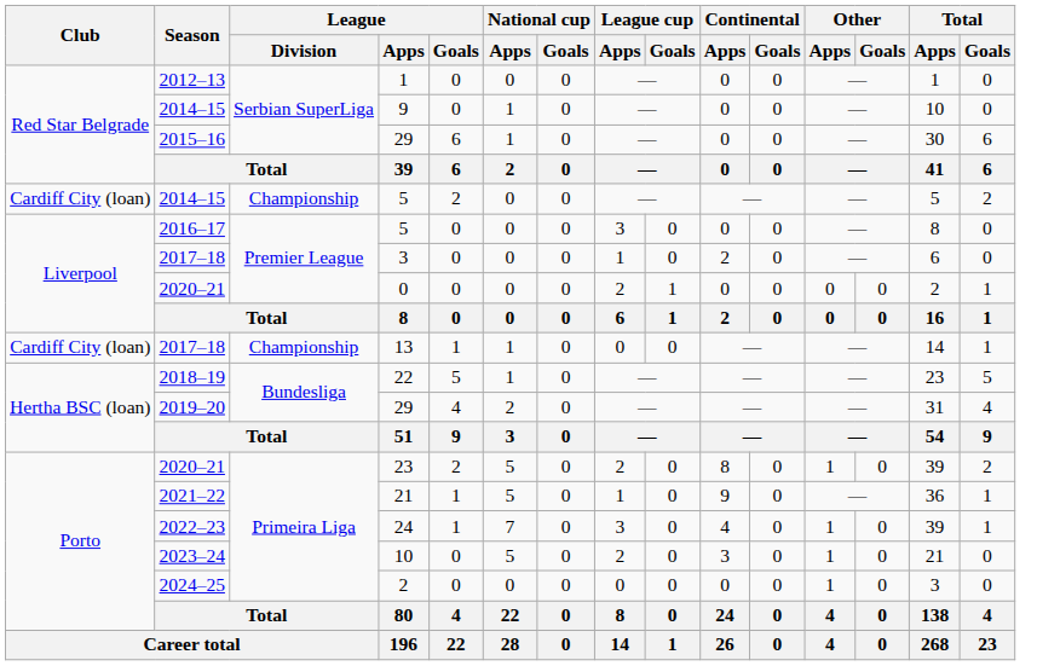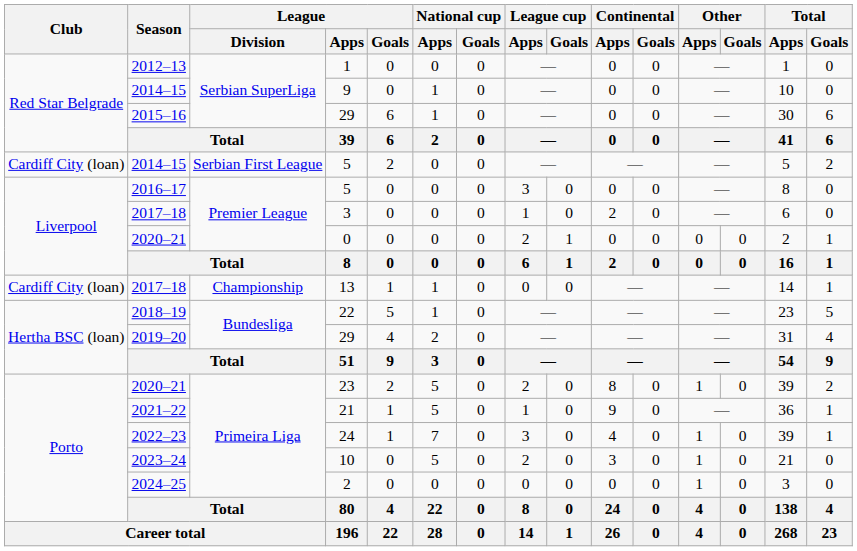 <table class="wikitable" style="text-align:center">
 <tr>
 <th rowspan="2">Club</th>
 <th rowspan="2">Season</th>
 <th colspan="3">League</th>
 <th colspan="2">National cup</th>
 <th colspan="2">League cup</th>
 <th colspan="2">Continental</th>
 <th colspan="2">Other</th>
 <th colspan="2">Total</th>
 </tr>
 <tr>
 <th>Division</th>
 <th>Apps</th>
 <th>Goals</th>
 <th>Apps</th>
 <th>Goals</th>
 <th>Apps</th>
 <th>Goals</th>
 <th>Apps</th>
 <th>Goals</th>
 <th>Apps</th>
 <th>Goals</th>
 <th>Apps</th>
 <th>Goals</th>
 </tr>
 <tr>
 <td rowspan="4"><a href='#'>Red Star Belgrade</a></td>
 <td><a href='#'>2012–13</a></td>
 <td rowspan="3"><a href='#'>Serbian SuperLiga</a></td>
 <td>1</td>
 <td>0</td>
 <td>0</td>
 <td>0</td>
 <td colspan="2">—</td>
 <td>0</td>
 <td>0</td>
 <td colspan="2">—</td>
 <td>1</td>
 <td>0</td>
 </tr>
 <tr>
 <td><a href='#'>2014–15</a></td>
 <td>9</td>
 <td>0</td>
 <td>1</td>
 <td>0</td>
 <td colspan="2">—</td>
 <td>0</td>
 <td>0</td>
 <td colspan="2">—</td>
 <td>10</td>
 <td>0</td>
 </tr>
 <tr>
 <td><a href='#'>2015–16</a></td>
 <td>29</td>
 <td>6</td>
 <td>1</td>
 <td>0</td>
 <td colspan="2">—</td>
 <td>0</td>
 <td>0</td>
 <td colspan="2">—</td>
 <td>30</td>
 <td>6</td>
 </tr>
 <tr>
 <th colspan="2">Total</th>
 <th>39</th>
 <th>6</th>
 <th>2</th>
 <th>0</th>
 <th colspan="2">—</th>
 <th>0</th>
 <th>0</th>
 <th colspan="2">—</th>
 <th>41</th>
 <th>6</th>
 </tr>
 <tr>
 <td><a href='#'>Cardiff City</a> (loan)</td>
 <td><a href='#'>2014–15</a></td>
-<td><a href='#'>Championship</a></td>
+<td><a href='#'>Serbian First League</a></td>
 <td>5</td>
 <td>2</td>
 <td>0</td>
 <td>0</td>
 <td colspan="2">—</td>
 <td colspan="2">—</td>
 <td colspan="2">—</td>
 <td>5</td>
 <td>2</td>
 </tr>
 <tr>
 <td rowspan="4"><a href='#'>Liverpool</a></td>
 <td><a href='#'>2016–17</a></td>
 <td rowspan="3"><a href='#'>Premier League</a></td>
 <td>5</td>
 <td>0</td>
 <td>0</td>
 <td>0</td>
 <td>3</td>
 <td>0</td>
 <td>0</td>
 <td>0</td>
 <td colspan="2">—</td>
 <td>8</td>
 <td>0</td>
 </tr>
 <tr>
 <td><a href='#'>2017–18</a></td>
 <td>3</td>
 <td>0</td>
 <td>0</td>
 <td>0</td>
 <td>1</td>
 <td>0</td>
 <td>2</td>
 <td>0</td>
 <td colspan="2">—</td>
 <td>6</td>
 <td>0</td>
 </tr>
 <tr>
 <td><a href='#'>2020–21</a></td>
 <td>0</td>
 <td>0</td>
 <td>0</td>
 <td>0</td>
 <td>2</td>
 <td>1</td>
 <td>0</td>
 <td>0</td>
 <td>0</td>
 <td>0</td>
 <td>2</td>
 <td>1</td>
 </tr>
 <tr>
 <th colspan="2">Total</th>
 <th>8</th>
 <th>0</th>
 <th>0</th>
 <th>0</th>
 <th>6</th>
 <th>1</th>
 <th>2</th>
 <th>0</th>
 <th>0</th>
 <th>0</th>
 <th>16</th>
 <th>1</th>
 </tr>
 <tr>
 <td><a href='#'>Cardiff City</a> (loan)</td>
 <td><a href='#'>2017–18</a></td>
 <td><a href='#'>Championship</a></td>
 <td>13</td>
 <td>1</td>
 <td>1</td>
 <td>0</td>
 <td>0</td>
 <td>0</td>
 <td colspan="2">—</td>
 <td colspan="2">—</td>
 <td>14</td>
 <td>1</td>
 </tr>
 <tr>
 <td rowspan="3"><a href='#'>Hertha BSC</a> (loan)</td>
 <td><a href='#'>2018–19</a></td>
 <td rowspan="2"><a href='#'>Bundesliga</a></td>
 <td>22</td>
 <td>5</td>
 <td>1</td>
 <td>0</td>
 <td colspan="2">—</td>
 <td colspan="2">—</td>
 <td colspan="2">—</td>
 <td>23</td>
 <td>5</td>
 </tr>
 <tr>
 <td><a href='#'>2019–20</a></td>
 <td>29</td>
 <td>4</td>
 <td>2</td>
 <td>0</td>
 <td colspan="2">—</td>
 <td colspan="2">—</td>
 <td colspan="2">—</td>
 <td>31</td>
 <td>4</td>
 </tr>
 <tr>
 <th colspan="2">Total</th>
 <th>51</th>
 <th>9</th>
 <th>3</th>
 <th>0</th>
 <th colspan="2">—</th>
 <th colspan="2">—</th>
 <th colspan="2">—</th>
 <th>54</th>
 <th>9</th>
 </tr>
 <tr>
 <td rowspan="6"><a href='#'>Porto</a></td>
 <td><a href='#'>2020–21</a></td>
 <td rowspan="5"><a href='#'>Primeira Liga</a></td>
 <td>23</td>
 <td>2</td>
 <td>5</td>
 <td>0</td>
 <td>2</td>
 <td>0</td>
 <td>8</td>
 <td>0</td>
 <td>1</td>
 <td>0</td>
 <td>39</td>
 <td>2</td>
 </tr>
 <tr>
 <td><a href='#'>2021–22</a></td>
 <td>21</td>
 <td>1</td>
 <td>5</td>
 <td>0</td>
 <td>1</td>
 <td>0</td>
 <td>9</td>
 <td>0</td>
 <td colspan="2">—</td>
 <td>36</td>
 <td>1</td>
 </tr>
 <tr>
 <td><a href='#'>2022–23</a></td>
 <td>24</td>
 <td>1</td>
 <td>7</td>
 <td>0</td>
 <td>3</td>
 <td>0</td>
 <td>4</td>
 <td>0</td>
 <td>1</td>
 <td>0</td>
 <td>39</td>
 <td>1</td>
 </tr>
 <tr>
 <td><a href='#'>2023–24</a></td>
 <td>10</td>
 <td>0</td>
 <td>5</td>
 <td>0</td>
 <td>2</td>
 <td>0</td>
 <td>3</td>
 <td>0</td>
 <td>1</td>
 <td>0</td>
 <td>21</td>
 <td>0</td>
 </tr>
 <tr>
 <td><a href='#'>2024–25</a></td>
 <td>2</td>
 <td>0</td>
 <td>0</td>
 <td>0</td>
 <td>0</td>
 <td>0</td>
 <td>0</td>
 <td>0</td>
 <td>1</td>
 <td>0</td>
 <td>3</td>
 <td>0</td>
 </tr>
 <tr>
 <th colspan="2">Total</th>
 <th>80</th>
 <th>4</th>
 <th>22</th>
 <th>0</th>
 <th>8</th>
 <th>0</th>
 <th>24</th>
 <th>0</th>
 <th>4</th>
 <th>0</th>
 <th>138</th>
 <th>4</th>
 </tr>
 <tr>
 <th colspan="3">Career total</th>
 <th>196</th>
 <th>22</th>
 <th>28</th>
 <th>0</th>
 <th>14</th>
 <th>1</th>
 <th>26</th>
 <th>0</th>
 <th>4</th>
 <th>0</th>
 <th>268</th>
 <th>23</th>
 </tr>
 </table>
